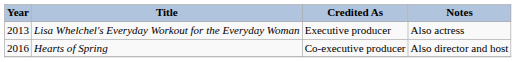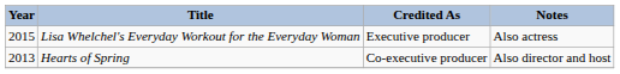 <table class="wikitable">
 <tr>
 <th style="background:#B0C4DE;">Year</th>
 <th style="background:#B0C4DE;">Title</th>
 <th style="background:#B0C4DE;">Credited As</th>
 <th style="background:#B0C4DE;">Notes</th>
 </tr>
 <tr>
-<td>2013</td>
+<td>2015</td>
 <td><em>Lisa Whelchel's Everyday Workout for the Everyday Woman</em></td>
 <td>Executive producer</td>
 <td>Also actress</td>
 </tr>
 <tr>
-<td>2016</td>
+<td>2013</td>
 <td><em>Hearts of Spring</em></td>
 <td>Co-executive producer</td>
 <td>Also director and host</td>
 </tr>
 <tr>
 </tr>
 </table>
